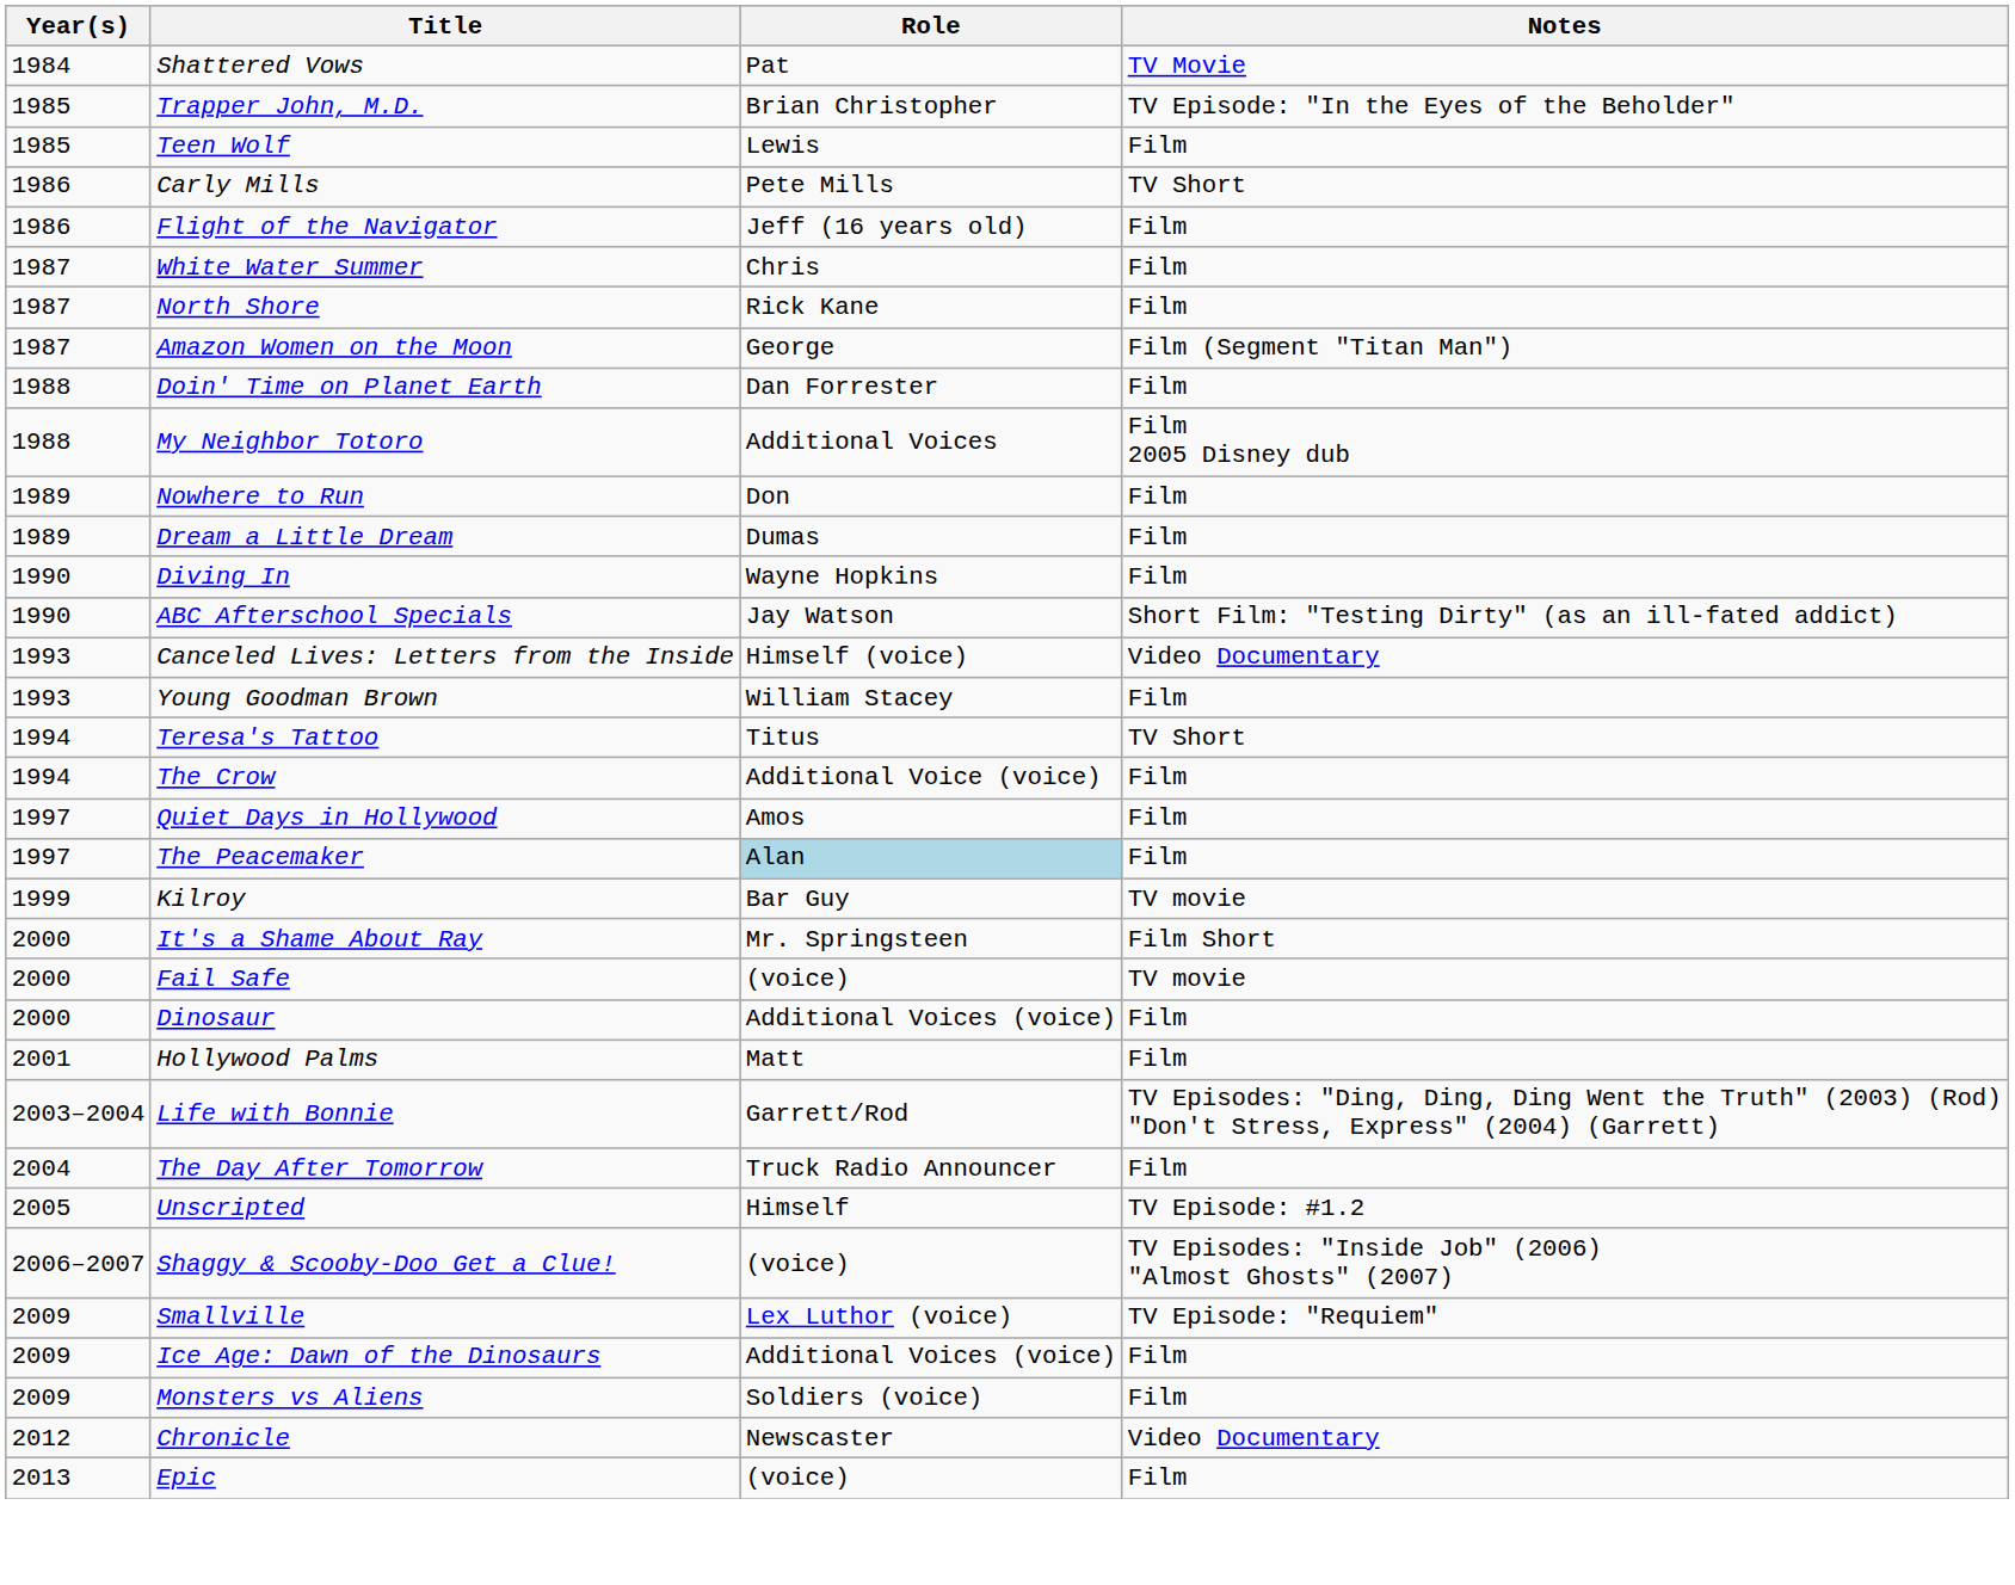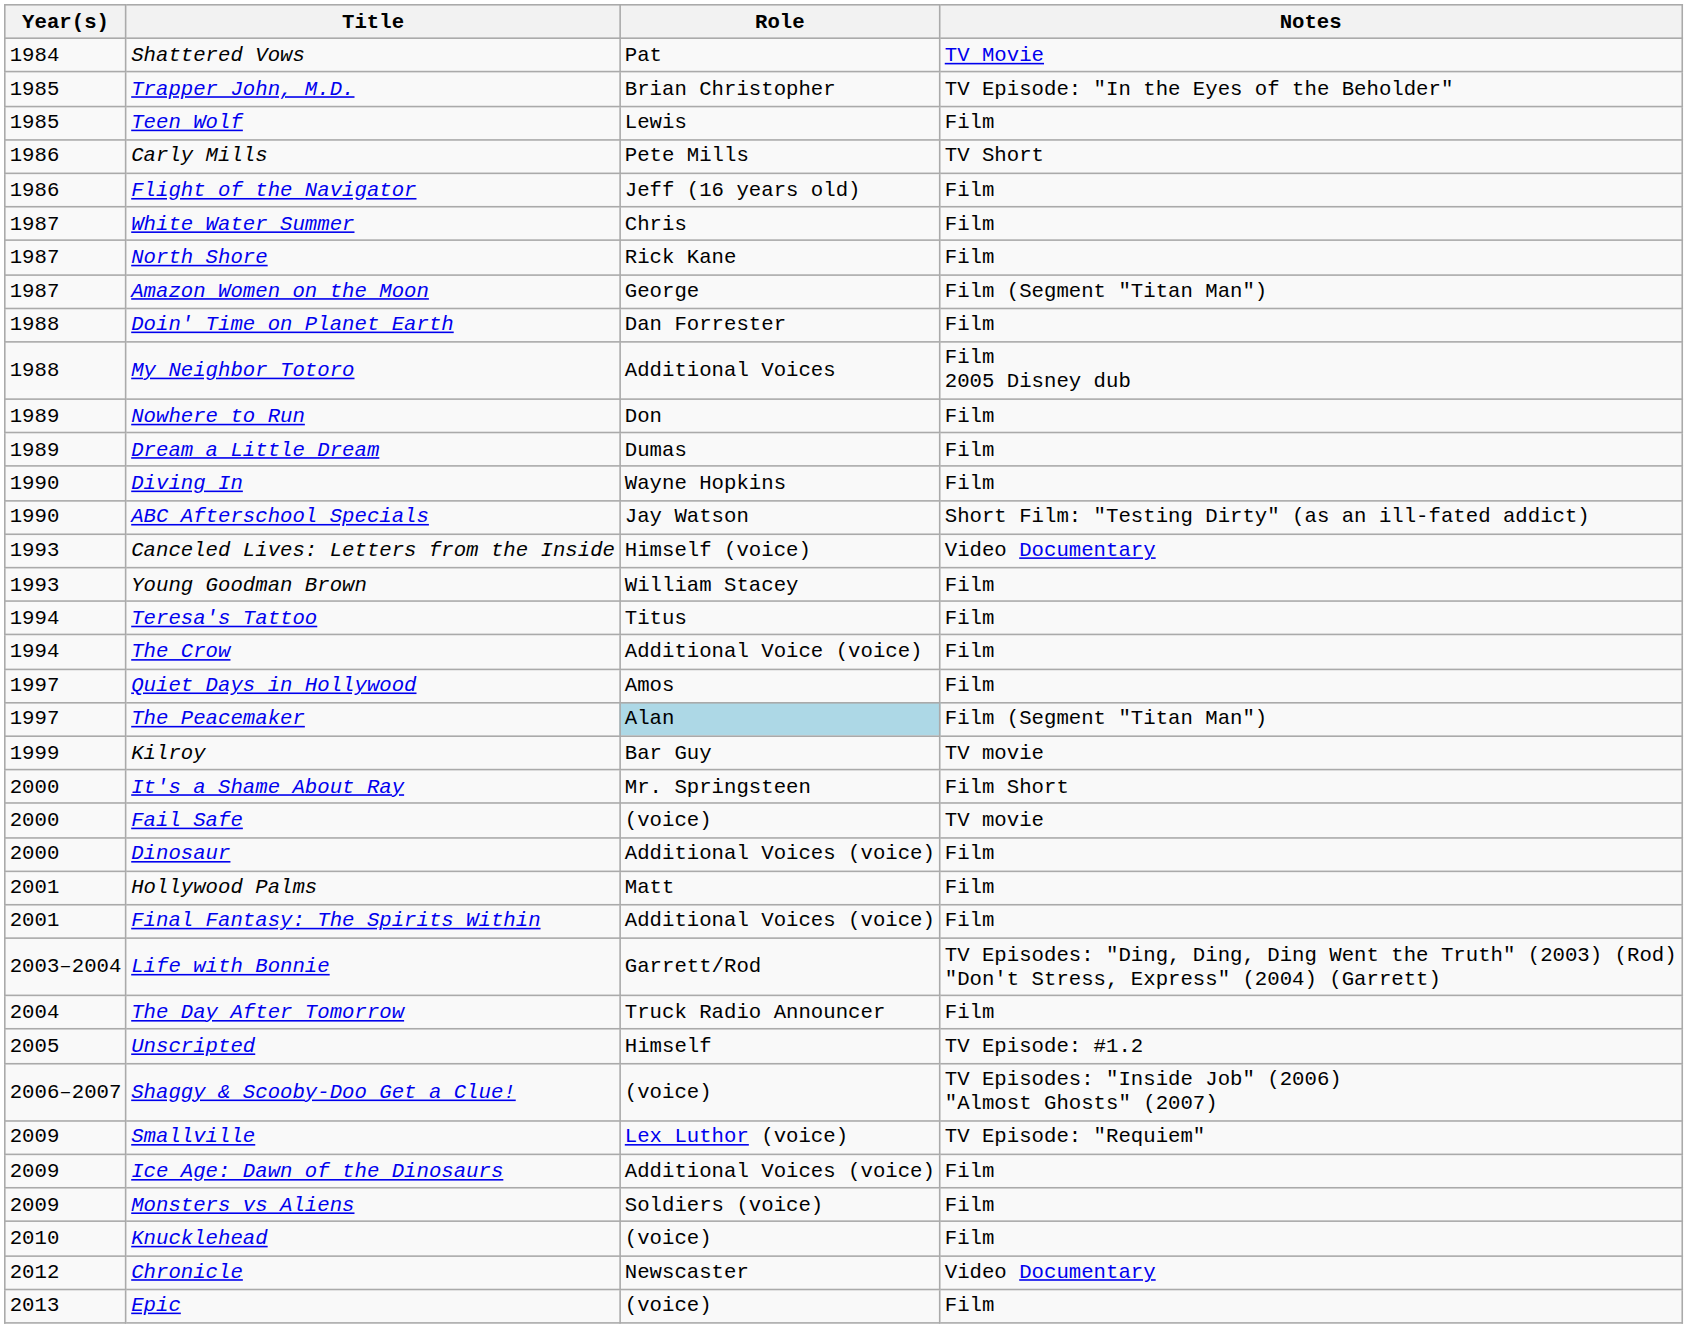 <table class="wikitable sortable">
 <tr>
 <th>Year(s)</th>
 <th>Title</th>
 <th>Role</th>
 <th>Notes</th>
 </tr>
 <tr>
 <td>1984</td>
 <td><em>Shattered Vows</em></td>
 <td>Pat</td>
 <td><a href='#'>TV Movie</a></td>
 </tr>
 <tr>
 <td>1985</td>
 <td><em><a href='#'>Trapper John, M.D.</a></em></td>
 <td>Brian Christopher</td>
 <td>TV Episode: "In the Eyes of the Beholder"</td>
 </tr>
 <tr>
 <td>1985</td>
 <td><em><a href='#'>Teen Wolf</a></em></td>
 <td>Lewis</td>
 <td>Film</td>
 </tr>
 <tr>
 <td>1986</td>
 <td><em>Carly Mills</em></td>
 <td>Pete Mills</td>
 <td>TV Short</td>
 </tr>
 <tr>
 <td>1986</td>
 <td><em><a href='#'>Flight of the Navigator</a></em></td>
 <td>Jeff (16 years old)</td>
 <td>Film</td>
 </tr>
 <tr>
 <td>1987</td>
 <td><em><a href='#'>White Water Summer</a></em></td>
 <td>Chris</td>
 <td>Film</td>
 </tr>
 <tr>
 <td>1987</td>
 <td><em><a href='#'>North Shore</a></em></td>
 <td>Rick Kane</td>
 <td>Film</td>
 </tr>
 <tr>
 <td>1987</td>
 <td><em><a href='#'>Amazon Women on the Moon</a></em></td>
 <td>George</td>
 <td>Film (Segment "Titan Man")</td>
 </tr>
 <tr>
 <td>1988</td>
 <td><em><a href='#'>Doin' Time on Planet Earth</a></em></td>
 <td>Dan Forrester</td>
 <td>Film</td>
 </tr>
 <tr>
 <td>1988</td>
 <td><em><a href='#'>My Neighbor Totoro</a></em></td>
 <td>Additional Voices</td>
 <td>Film<br>2005 Disney dub</td>
 </tr>
 <tr>
 <td>1989</td>
 <td><em><a href='#'>Nowhere to Run</a></em></td>
 <td>Don</td>
 <td>Film</td>
 </tr>
 <tr>
 <td>1989</td>
 <td><em><a href='#'>Dream a Little Dream</a></em></td>
 <td>Dumas</td>
 <td>Film</td>
 </tr>
 <tr>
 <td>1990</td>
 <td><em><a href='#'>Diving In</a></em></td>
 <td>Wayne Hopkins</td>
 <td>Film</td>
 </tr>
 <tr>
 <td>1990</td>
 <td><em><a href='#'>ABC Afterschool Specials</a></em></td>
 <td>Jay Watson</td>
 <td>Short Film: "Testing Dirty" (as an ill-fated addict)</td>
 </tr>
 <tr>
 <td>1993</td>
 <td><em>Canceled Lives: Letters from the Inside</em></td>
 <td>Himself (voice)</td>
 <td>Video <a href='#'>Documentary</a></td>
 </tr>
 <tr>
 <td>1993</td>
 <td><em>Young Goodman Brown</em></td>
 <td>William Stacey</td>
 <td>Film</td>
 </tr>
 <tr>
 <td>1994</td>
 <td><em><a href='#'>Teresa's Tattoo</a></em></td>
 <td>Titus</td>
-<td>TV Short</td>
+<td>Film</td>
 </tr>
 <tr>
 <td>1994</td>
 <td><em><a href='#'>The Crow</a></em></td>
 <td>Additional Voice (voice)</td>
 <td>Film</td>
 </tr>
 <tr>
 <td>1997</td>
 <td><em><a href='#'>Quiet Days in Hollywood</a></em></td>
 <td>Amos</td>
 <td>Film</td>
 </tr>
 <tr>
 <td>1997</td>
 <td><em><a href='#'>The Peacemaker</a></em></td>
 <td style="background: lightblue;">Alan</td>
-<td>Film</td>
+<td>Film (Segment "Titan Man")</td>
 </tr>
 <tr>
 <td>1999</td>
 <td><em>Kilroy</em></td>
 <td>Bar Guy</td>
 <td>TV movie</td>
 </tr>
 <tr>
 <td>2000</td>
 <td><em><a href='#'>It's a Shame About Ray</a></em></td>
 <td>Mr. Springsteen</td>
 <td>Film Short</td>
 </tr>
 <tr>
 <td>2000</td>
 <td><em><a href='#'>Fail Safe</a></em></td>
 <td>(voice)</td>
 <td>TV movie</td>
 </tr>
 <tr>
 <td>2000</td>
 <td><em><a href='#'>Dinosaur</a></em></td>
 <td>Additional Voices (voice)</td>
 <td>Film</td>
 </tr>
 <tr>
 <td>2001</td>
 <td><em>Hollywood Palms</em></td>
 <td>Matt</td>
+<td>Film</td>
+</tr>
+<tr>
+<td>2001</td>
+<td><em><a href='#'>Final Fantasy: The Spirits Within</a></em></td>
+<td>Additional Voices (voice)</td>
 <td>Film</td>
 </tr>
 <tr>
 <td>2003–2004</td>
 <td><em><a href='#'>Life with Bonnie</a></em></td>
 <td>Garrett/Rod</td>
 <td>TV Episodes: "Ding, Ding, Ding Went the Truth" (2003) (Rod)<br>"Don't Stress, Express" (2004) (Garrett)</td>
 </tr>
 <tr>
 <td>2004</td>
 <td><em><a href='#'>The Day After Tomorrow</a></em></td>
 <td>Truck Radio Announcer</td>
 <td>Film</td>
 </tr>
 <tr>
 <td>2005</td>
 <td><em><a href='#'>Unscripted</a></em></td>
 <td>Himself</td>
 <td>TV Episode: #1.2</td>
 </tr>
 <tr>
 <td>2006–2007</td>
 <td><em><a href='#'>Shaggy & Scooby-Doo Get a Clue!</a></em></td>
 <td>(voice)</td>
 <td>TV Episodes: "Inside Job" (2006)<br>"Almost Ghosts" (2007)</td>
 </tr>
 <tr>
 <td>2009</td>
 <td><em><a href='#'>Smallville</a></em></td>
 <td><a href='#'>Lex Luthor</a> (voice)</td>
 <td>TV Episode: "Requiem"</td>
 </tr>
 <tr>
 <td>2009</td>
 <td><em><a href='#'>Ice Age: Dawn of the Dinosaurs</a></em></td>
 <td>Additional Voices (voice)</td>
 <td>Film</td>
 </tr>
 <tr>
 <td>2009</td>
 <td><em><a href='#'>Monsters vs Aliens</a></em></td>
 <td>Soldiers (voice)</td>
 <td>Film</td>
 </tr>
 <tr>
+<td>2010</td>
+<td><em><a href='#'>Knucklehead</a></em></td>
+<td>(voice)</td>
+<td>Film</td>
+</tr>
+<tr>
 <td>2012</td>
 <td><em><a href='#'>Chronicle</a></em></td>
 <td>Newscaster</td>
 <td>Video <a href='#'>Documentary</a></td>
 </tr>
 <tr>
 <td>2013</td>
 <td><em><a href='#'>Epic</a></em></td>
 <td>(voice)</td>
 <td>Film</td>
 </tr>
 </table>
